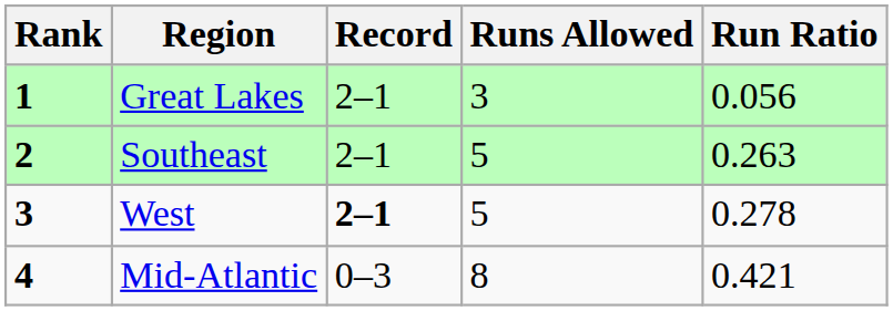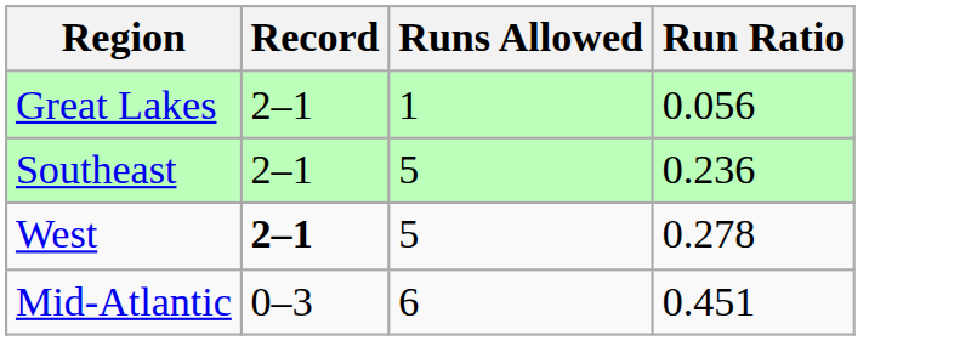 <table class="wikitable">
 <tr>
-<th>Rank</th>
 <th>Region</th>
 <th>Record</th>
 <th>Runs Allowed</th>
 <th>Run Ratio</th>
 </tr>
 <tr bgcolor=#bbffbb>
-<td><strong>1</strong></td>
 <td> <a href='#'>Great Lakes</a></td>
 <td>2–1</td>
-<td>3</td>
+<td>1</td>
 <td>0.056</td>
 </tr>
 <tr bgcolor=#bbffbb>
-<td><strong>2</strong></td>
 <td> <a href='#'>Southeast</a></td>
 <td>2–1</td>
 <td>5</td>
-<td>0.263</td>
+<td>0.236</td>
 </tr>
 <tr>
-<td><strong>3</strong></td>
 <td> <a href='#'>West</a></td>
 <td><strong>2–1</strong></td>
 <td>5</td>
 <td>0.278</td>
 </tr>
 <tr>
-<td><strong>4</strong></td>
 <td> <a href='#'>Mid-Atlantic</a></td>
 <td>0–3</td>
-<td>8</td>
-<td>0.421</td>
+<td>6</td>
+<td>0.451</td>
 </tr>
 </table>
